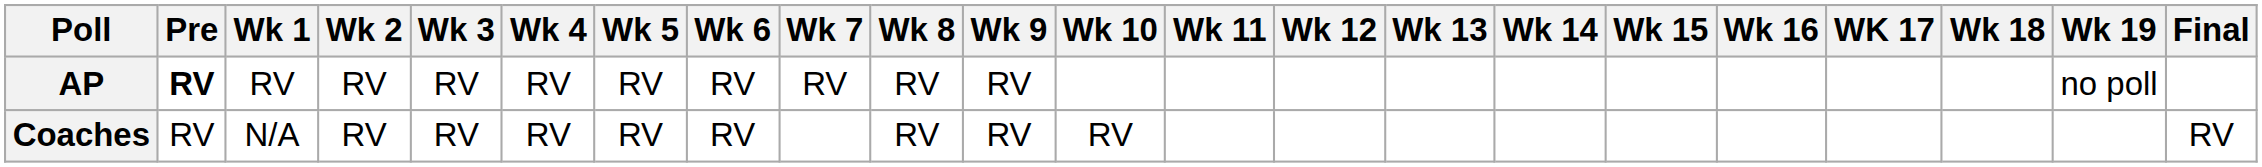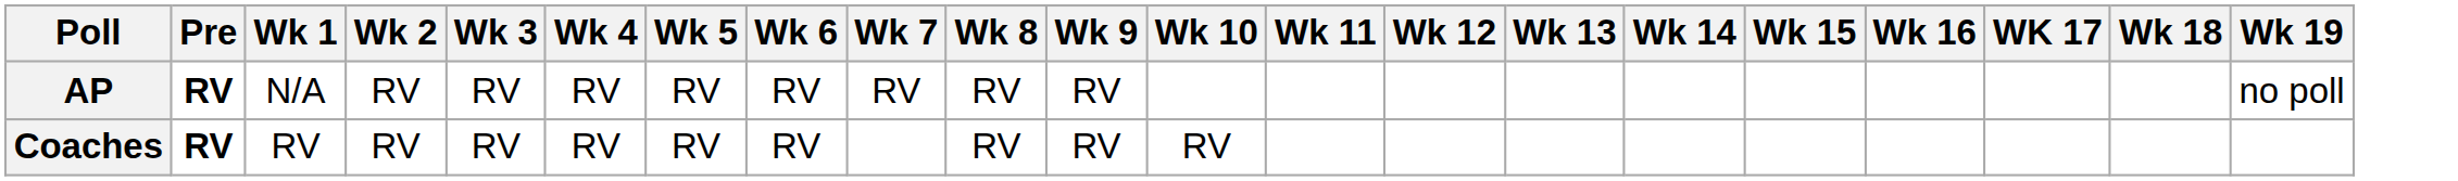 <table class="wikitable" style="white-space:nowrap;">
 <tr>
 <th>Poll</th>
 <th>Pre</th>
 <th>Wk 1</th>
 <th>Wk 2</th>
 <th>Wk 3</th>
 <th>Wk 4</th>
 <th>Wk 5</th>
 <th>Wk 6</th>
 <th>Wk 7</th>
 <th>Wk 8</th>
 <th>Wk 9</th>
 <th>Wk 10</th>
 <th>Wk 11</th>
 <th>Wk 12</th>
 <th>Wk 13</th>
 <th>Wk 14</th>
 <th>Wk 15</th>
 <th>Wk 16</th>
 <th>WK 17</th>
 <th>Wk 18</th>
 <th>Wk 19</th>
-<th>Final</th>
 </tr>
 <tr style="text-align:center;">
 <th>AP</th>
 <td style="background:#FFF;"><strong>RV</strong></td>
-<td style="background:#FFF;">RV</td>
+<td style="background:#FFF;">N/A</td>
 <td style="background:#FFF;">RV</td>
 <td style="background:#FFF;">RV</td>
 <td style="background:#FFF">RV</td>
 <td style="background:#FFF;">RV</td>
 <td style="background:#FFF;">RV</td>
 <td style="background:#FFF;">RV</td>
 <td style="background:#FFF;">RV</td>
 <td style="background:#FFF;">RV</td>
 <td style="background:#FFF;"></td>
 <td style="background:#FFF;"></td>
 <td style="background:#FFF;"></td>
 <td style="background:#FFF;"></td>
 <td style="background:#FFF;"></td>
 <td style="background:#FFF;"></td>
 <td style="background:#FFF;"></td>
 <td style="background:#FFF;"></td>
 <td style="background:#FFF;"></td>
 <td style="background:#FFF;">no poll</td>
-<td style="background:#FFF;"></td>
 </tr>
 <tr style="text-align:center;">
 <th>Coaches</th>
+<td style="background:#FFF;"><strong>RV</strong></td>
 <td style="background:#FFF;">RV</td>
-<td style="background:#FFF;">N/A</td>
 <td style="background:#FFF;">RV</td>
 <td style="background:#FFF;">RV</td>
 <td style="background:#FFF;">RV</td>
 <td style="background:#FFF;">RV</td>
 <td style="background:#FFF;">RV</td>
 <td style="background:#FFF;"></td>
 <td style="background:#FFF;">RV</td>
 <td style="background:#FFF;">RV</td>
 <td style="background:#FFF;">RV</td>
 <td style="background:#FFF;"></td>
 <td style="background:#FFF;"></td>
 <td style="background:#FFF;"></td>
 <td style="background:#FFF;"></td>
 <td style="background:#FFF;"></td>
 <td style="background:#FFF;"></td>
 <td style="background:#FFF;"></td>
 <td style="background:#FFF;"></td>
 <td style="background:#FFF;"></td>
-<td style="background:#FFF;">RV</td>
 </tr>
 </table>
